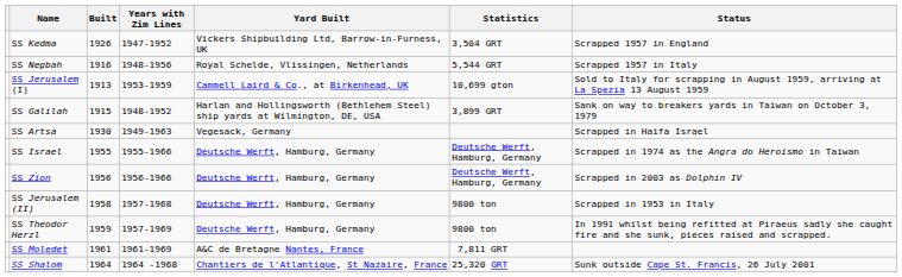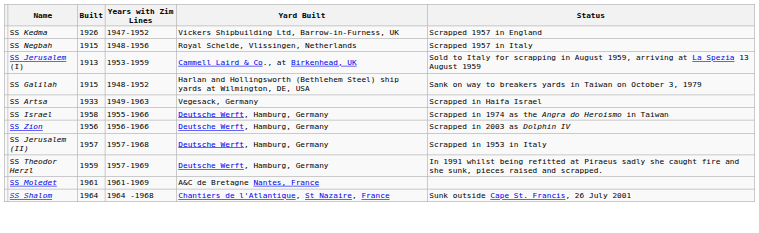 <table class="wikitable">
 <tr>
 <th></th>
 <th>Name</th>
 <th>Built</th>
 <th>Years with Zim Lines</th>
 <th>Yard Built</th>
-<th>Statistics</th>
 <th>Status</th>
 </tr>
 <tr>
 <td></td>
 <td>SS <em>Kedma</em></td>
 <td>1926</td>
 <td>1947-1952</td>
 <td>Vickers Shipbuilding Ltd, Barrow-in-Furness, UK</td>
-<td>3,504 GRT</td>
 <td>Scrapped 1957 in England</td>
 </tr>
 <tr>
 <td></td>
 <td>SS <em>Negbah</em></td>
-<td>1916</td>
+<td>1915</td>
 <td>1948-1956</td>
 <td>Royal Schelde, Vlissingen, Netherlands</td>
-<td>5,544 GRT</td>
 <td>Scrapped 1957 in Italy</td>
 </tr>
 <tr>
 <td></td>
 <td><a href='#'>SS <em>Jerusalem</em></a> (I)</td>
 <td>1913</td>
 <td>1953-1959</td>
 <td><a href='#'>Cammell Laird & Co</a>., at <a href='#'>Birkenhead, UK</a></td>
-<td>10,699 gton</td>
 <td>Sold to Italy for scrapping in August 1959, arriving at <a href='#'>La Spezia</a> 13 August 1959</td>
 </tr>
 <tr>
 <td></td>
 <td>SS <em>Galilah</em></td>
 <td>1915</td>
 <td>1948-1952</td>
 <td>Harlan and Hollingsworth (Bethlehem Steel) ship yards at Wilmington, DE, USA</td>
-<td>3,899 GRT</td>
 <td>Sank on way to breakers yards in Taiwan on October 3, 1979</td>
 </tr>
 <tr>
 <td></td>
 <td>SS <em>Artsa</em></td>
-<td>1930</td>
+<td>1933</td>
 <td>1949-1963</td>
 <td>Vegesack, Germany</td>
-<td></td>
 <td>Scrapped in Haifa Israel</td>
 </tr>
 <tr>
 <td></td>
 <td>SS <em>Israel</em></td>
-<td>1955</td>
+<td>1958</td>
 <td>1955-1966</td>
-<td><a href='#'>Deutsche Werft</a>, Hamburg, Germany</td>
 <td><a href='#'>Deutsche Werft</a>, Hamburg, Germany</td>
 <td>Scrapped in 1974 as the <em>Angra do Heroismo</em> in Taiwan</td>
 </tr>
 <tr>
 <td></td>
 <td><a href='#'>SS <em>Zion</em></a></td>
 <td>1956</td>
 <td>1956-1966</td>
 <td><a href='#'>Deutsche Werft</a>, Hamburg, Germany</td>
-<td><a href='#'>Deutsche Werft</a>, Hamburg, Germany</td>
 <td>Scrapped in 2003 as <em>Dolphin IV</em></td>
 </tr>
 <tr>
 <td></td>
 <td>SS <em>Jerusalem (II)</em></td>
-<td>1958</td>
+<td>1957</td>
 <td>1957-1968</td>
 <td><a href='#'>Deutsche Werft</a>, Hamburg, Germany</td>
-<td>9800 ton</td>
 <td>Scrapped in 1953 in Italy</td>
 </tr>
 <tr>
 <td></td>
 <td>SS <em>Theodor Herzl</em></td>
 <td>1959</td>
 <td>1957-1969</td>
 <td><a href='#'>Deutsche Werft</a>, Hamburg, Germany</td>
-<td>9800 ton</td>
 <td>In 1991 whilst being refitted at Piraeus sadly she caught fire and she sunk, pieces raised and scrapped.</td>
 </tr>
 <tr>
 <td></td>
 <td><a href='#'>SS <em>Moledet</em></a></td>
 <td>1961</td>
 <td>1961-1969</td>
 <td>A&C de Bretagne <a href='#'>Nantes, France</a></td>
-<td> 7,811 GRT</td>
 <td></td>
 </tr>
 <tr>
 <td></td>
 <td><em><a href='#'>SS Shalom</a></em></td>
 <td>1964</td>
 <td>1964 -1968</td>
 <td><a href='#'>Chantiers de l'Atlantique</a>, <a href='#'>St Nazaire</a>, <a href='#'>France</a></td>
-<td>25,320 <a href='#'>GRT</a></td>
 <td>Sunk outside <a href='#'>Cape St. Francis</a>, 26 July 2001</td>
 </tr>
 </table>
